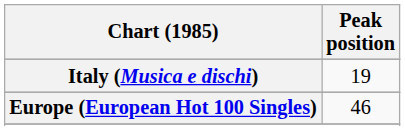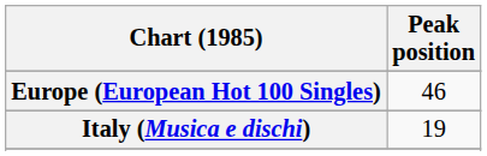 <table class="wikitable sortable plainrowheaders" style="text-align:center">
 <tr>
 <th scope="col">Chart (1985)</th>
 <th scope="col">Peak<br>position</th>
+</tr>
+<tr>
+</tr>
+<tr>
+<th scope="row">Europe (<a href='#'>European Hot 100 Singles</a>)</th>
+<td>46</td>
+</tr>
+<tr>
 </tr>
 <tr>
 </tr>
 <tr>
 <th scope="row">Italy (<em><a href='#'>Musica e dischi</a></em>)</th>
 <td>19</td>
 </tr>
 <tr>
 </tr>
 <tr>
 </tr>
 <tr>
-<th scope="row">Europe (<a href='#'>European Hot 100 Singles</a>)</th>
-<td>46</td>
-</tr>
-<tr>
-</tr>
-<tr>
-</tr>
-<tr>
 </tr>
 <tr>
 </tr>
 </table>
